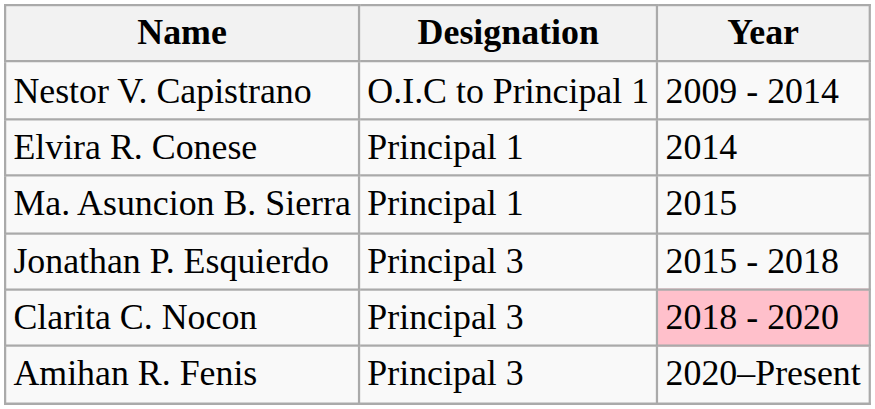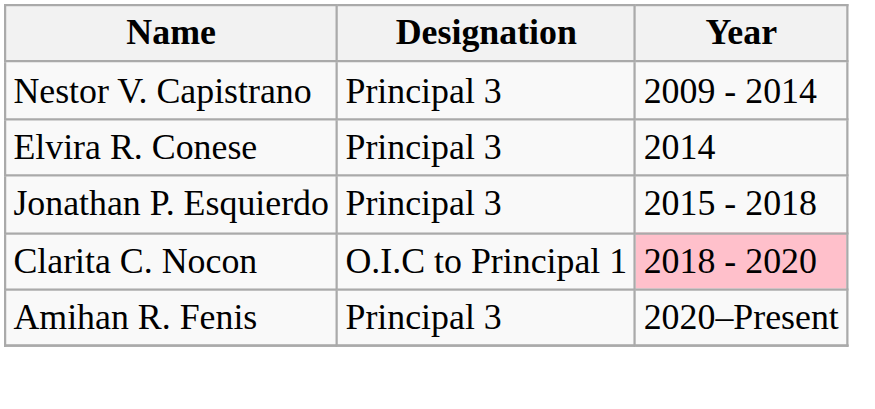 <table class="wikitable">
 <tr>
 <th>Name</th>
 <th>Designation</th>
 <th>Year</th>
 </tr>
 <tr>
 <td>Nestor V. Capistrano</td>
-<td>O.I.C to Principal 1</td>
+<td>Principal 3</td>
 <td>2009 - 2014</td>
 </tr>
 <tr>
 <td>Elvira R. Conese</td>
-<td>Principal 1</td>
+<td>Principal 3</td>
 <td>2014</td>
-</tr>
-<tr>
-<td>Ma. Asuncion B. Sierra</td>
-<td>Principal 1</td>
-<td>2015</td>
 </tr>
 <tr>
 <td>Jonathan P. Esquierdo</td>
 <td>Principal 3</td>
 <td>2015 - 2018</td>
 </tr>
 <tr>
 <td>Clarita C. Nocon</td>
-<td>Principal 3</td>
+<td>O.I.C to Principal 1</td>
 <td style="background: pink;">2018 - 2020</td>
 </tr>
 <tr>
 <td>Amihan R. Fenis</td>
 <td>Principal 3</td>
 <td>2020–Present</td>
 </tr>
 <tr>
 </tr>
 </table>
